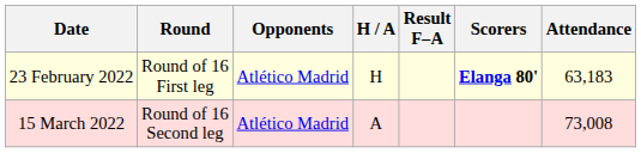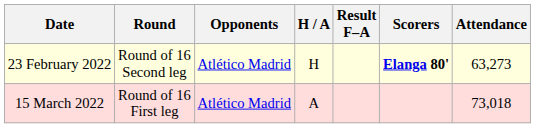 <table class="wikitable" style="text-align:center">
 <tr>
 <th>Date</th>
 <th>Round</th>
 <th>Opponents</th>
 <th>H / A</th>
 <th>Result<br>F–A</th>
 <th>Scorers</th>
 <th>Attendance</th>
 </tr>
 <tr bgcolor="#ffffdd">
 <td>23 February 2022</td>
-<td>Round of 16<br>First leg</td>
+<td>Round of 16<br>Second leg</td>
 <td><a href='#'>Atlético Madrid</a></td>
 <td>H</td>
 <td></td>
 <td><strong><a href='#'>Elanga</a> 80'</strong></td>
-<td>63,183</td>
+<td>63,273</td>
 </tr>
 <tr bgcolor="#ffdddd">
 <td>15 March 2022</td>
-<td>Round of 16<br>Second leg</td>
+<td>Round of 16<br>First leg</td>
 <td><a href='#'>Atlético Madrid</a></td>
 <td>A</td>
 <td></td>
 <td></td>
-<td>73,008</td>
+<td>73,018</td>
 </tr>
 </table>
